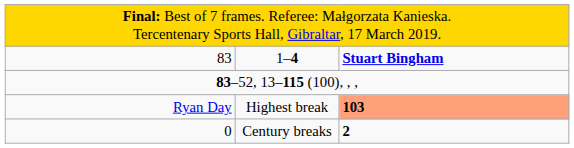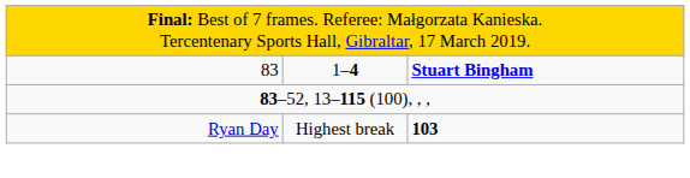 <table class="wikitable" style="font-size: 95%; margin: 1em auto 1em auto;">
 <tr>
 <td colspan="3" align="center" bgcolor="#ffd700"><strong>Final:</strong> Best of 7 frames. Referee: Małgorzata Kanieska.<br>Tercentenary Sports Hall, <a href='#'>Gibraltar</a>, 17 March 2019.</td>
 </tr>
 <tr>
 <td align="right">83</td>
 <td width="100" align="center">1–<strong>4</strong></td>
 <td width="230" align="left"><strong><a href='#'>Stuart Bingham</a></strong><br></td>
 </tr>
 <tr>
 <td colspan="3" align="center" style="font-size: 100%"><strong>83</strong>–52, 13–<strong>115</strong> (100), , , </td>
 </tr>
 <tr>
 <td width="230" align="right"><a href='#'>Ryan Day</a><br></td>
 <td align="center">Highest break</td>
-<td style="background: lightsalmon;"><strong>103</strong></td>
-</tr>
-<tr>
-<td align="right">0</td>
-<td align="center">Century breaks</td>
-<td><strong>2</strong></td>
+<td><strong>103</strong></td>
 </tr>
 </table>
